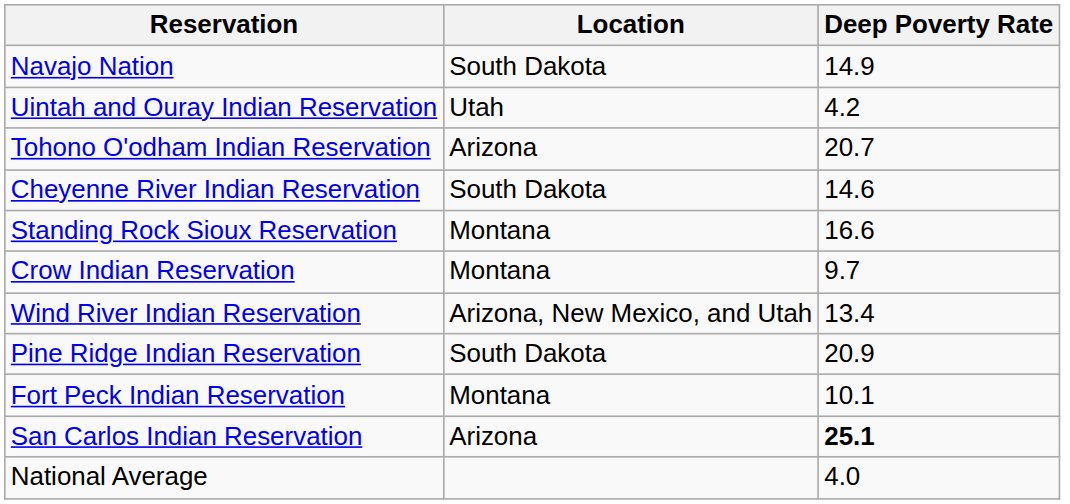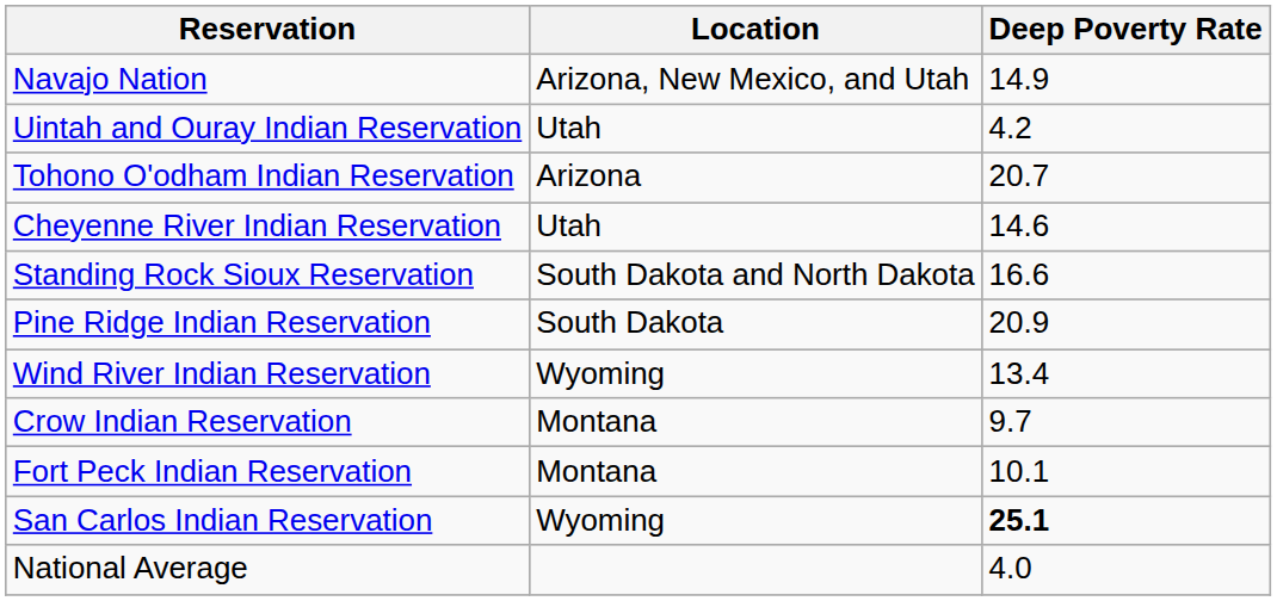 <table class="wikitable sortable">
 <tr>
 <th>Reservation</th>
 <th>Location</th>
 <th>Deep Poverty Rate</th>
 </tr>
 <tr>
 <td><a href='#'>Navajo Nation</a></td>
-<td>South Dakota</td>
+<td>Arizona, New Mexico, and Utah</td>
 <td>14.9</td>
 </tr>
 <tr>
 <td><a href='#'>Uintah and Ouray Indian Reservation</a></td>
 <td>Utah</td>
 <td>4.2</td>
 </tr>
 <tr>
 <td><a href='#'>Tohono O'odham Indian Reservation</a></td>
 <td>Arizona</td>
 <td>20.7</td>
 </tr>
 <tr>
 <td><a href='#'>Cheyenne River Indian Reservation</a></td>
-<td>South Dakota</td>
+<td>Utah</td>
 <td>14.6</td>
 </tr>
 <tr>
 <td><a href='#'>Standing Rock Sioux Reservation</a></td>
-<td>Montana</td>
+<td>South Dakota and North Dakota</td>
 <td>16.6</td>
+</tr>
+<tr>
+<td><a href='#'>Pine Ridge Indian Reservation</a></td>
+<td>South Dakota</td>
+<td>20.9</td>
+</tr>
+<tr>
+<td><a href='#'>Wind River Indian Reservation</a></td>
+<td>Wyoming</td>
+<td>13.4</td>
 </tr>
 <tr>
 <td><a href='#'>Crow Indian Reservation</a></td>
 <td>Montana</td>
 <td>9.7</td>
-</tr>
-<tr>
-<td><a href='#'>Wind River Indian Reservation</a></td>
-<td>Arizona, New Mexico, and Utah</td>
-<td>13.4</td>
-</tr>
-<tr>
-<td><a href='#'>Pine Ridge Indian Reservation</a></td>
-<td>South Dakota</td>
-<td>20.9</td>
 </tr>
 <tr>
 <td><a href='#'>Fort Peck Indian Reservation</a></td>
 <td>Montana</td>
 <td>10.1</td>
 </tr>
 <tr>
 <td><a href='#'>San Carlos Indian Reservation</a></td>
-<td>Arizona</td>
+<td>Wyoming</td>
 <td><strong>25.1</strong></td>
 </tr>
 <tr>
 <td>National Average</td>
 <td></td>
 <td>4.0</td>
 </tr>
 </table>
